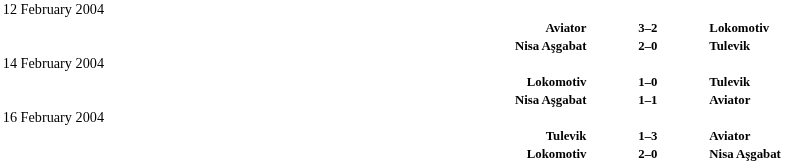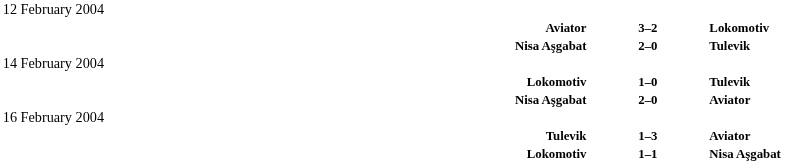 <table width=100% cellspacing=1>
 <tr>
 <th></th>
 <th></th>
 <th></th>
 </tr>
 <tr>
 <td>12 February 2004</td>
 </tr>
 <tr style=font-size:90%>
 <td align=right><strong>Aviator</strong></td>
 <td align=center><strong>3–2</strong></td>
 <td><strong>Lokomotiv</strong></td>
 </tr>
 <tr style=font-size:90%>
 <td align=right><strong>Nisa Aşgabat</strong></td>
 <td align=center><strong>2–0</strong></td>
 <td><strong>Tulevik</strong></td>
 </tr>
 <tr>
 <td>14 February 2004</td>
 </tr>
 <tr style=font-size:90%>
 <td align=right><strong>Lokomotiv</strong></td>
 <td align=center><strong>1–0</strong></td>
 <td><strong>Tulevik</strong></td>
 </tr>
 <tr style=font-size:90%>
 <td align=right><strong>Nisa Aşgabat</strong></td>
-<td align=center><strong>1–1</strong></td>
+<td align=center><strong>2–0</strong></td>
 <td><strong>Aviator</strong></td>
 </tr>
 <tr>
 <td>16 February 2004</td>
 </tr>
 <tr style=font-size:90%>
 <td align=right><strong>Tulevik</strong></td>
 <td align=center><strong>1–3</strong></td>
 <td><strong>Aviator</strong></td>
 </tr>
 <tr style=font-size:90%>
 <td align=right><strong>Lokomotiv</strong></td>
-<td align=center><strong>2–0</strong></td>
+<td align=center><strong>1–1</strong></td>
 <td><strong>Nisa Aşgabat</strong></td>
 </tr>
 </table>
